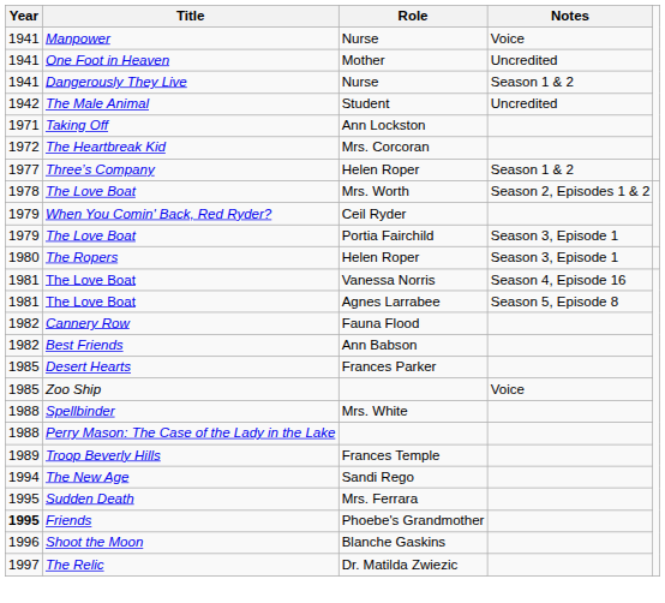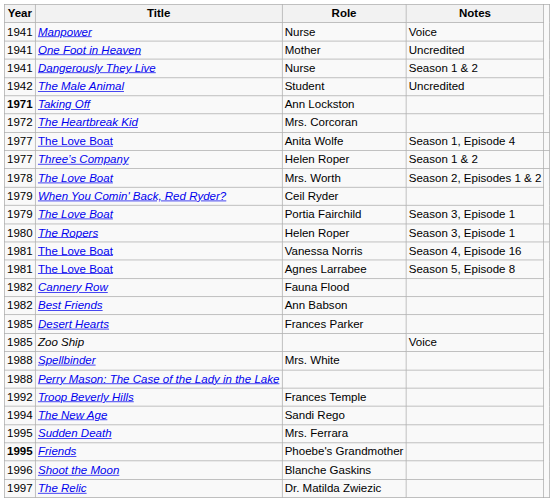 <table class="wikitable">
 <tr>
 <th>Year</th>
 <th>Title</th>
 <th>Role</th>
 <th>Notes</th>
 </tr>
 <tr>
 <td>1941</td>
 <td><em><a href='#'>Manpower</a></em></td>
 <td>Nurse</td>
 <td>Voice</td>
 </tr>
 <tr>
 <td>1941</td>
 <td><em><a href='#'>One Foot in Heaven</a></em></td>
 <td>Mother</td>
 <td>Uncredited</td>
 </tr>
 <tr>
 <td>1941</td>
 <td><em><a href='#'>Dangerously They Live</a></em></td>
 <td>Nurse</td>
 <td>Season 1 & 2</td>
 </tr>
 <tr>
 <td>1942</td>
 <td><em><a href='#'>The Male Animal</a></em></td>
 <td>Student</td>
 <td>Uncredited</td>
 </tr>
 <tr>
-<td>1971</td>
+<td><strong>1971</strong></td>
 <td><em><a href='#'>Taking Off</a></em></td>
 <td>Ann Lockston</td>
 <td></td>
 </tr>
 <tr>
 <td>1972</td>
 <td><em><a href='#'>The Heartbreak Kid</a></em></td>
 <td>Mrs. Corcoran</td>
+<td></td>
+</tr>
+<tr>
+<td>1977</td>
+<td><a href='#'>The Love Boat</a></td>
+<td>Anita Wolfe</td>
+<td>Season 1, Episode 4</td>
 <td></td>
 </tr>
 <tr>
 <td>1977</td>
 <td><em><a href='#'>Three’s Company</a></em></td>
 <td>Helen Roper</td>
 <td>Season 1 & 2</td>
 <td></td>
 </tr>
 <tr>
 <td>1978</td>
 <td><em><a href='#'>The Love Boat</a></em></td>
 <td>Mrs. Worth</td>
 <td>Season 2, Episodes 1 & 2</td>
 </tr>
 <tr>
 <td>1979</td>
 <td><em><a href='#'>When You Comin' Back, Red Ryder?</a></em></td>
 <td>Ceil Ryder</td>
 <td></td>
 </tr>
 <tr>
 <td>1979</td>
 <td><em><a href='#'>The Love Boat</a></em></td>
 <td>Portia Fairchild</td>
 <td Season 3: episodes 1 & 2>Season 3, Episode 1</td>
 </tr>
 <tr>
 <td>1980</td>
 <td><em><a href='#'>The Ropers</a></em></td>
 <td>Helen Roper</td>
 <td Season 3: episodes 1 & 2>Season 3, Episode 1</td>
 <td></td>
 </tr>
 <tr>
 <td>1981</td>
 <td><a href='#'>The Love Boat</a></td>
 <td>Vanessa Norris</td>
 <td>Season 4, Episode 16</td>
 </tr>
 <tr>
 <td>1981</td>
 <td><a href='#'>The Love Boat</a></td>
 <td>Agnes Larrabee</td>
 <td>Season 5, Episode 8</td>
 </tr>
 <tr>
 <td>1982</td>
 <td><em><a href='#'>Cannery Row</a></em></td>
 <td>Fauna Flood</td>
 <td></td>
 </tr>
 <tr>
 <td>1982</td>
 <td><em><a href='#'>Best Friends</a></em></td>
 <td>Ann Babson</td>
 <td></td>
 </tr>
 <tr>
 <td>1985</td>
 <td><em><a href='#'>Desert Hearts</a></em></td>
 <td>Frances Parker</td>
 <td></td>
 </tr>
 <tr>
 <td>1985</td>
 <td><em>Zoo Ship</em></td>
 <td></td>
 <td>Voice</td>
 </tr>
 <tr>
 <td>1988</td>
 <td><em><a href='#'>Spellbinder</a></em></td>
 <td>Mrs. White</td>
 <td></td>
 </tr>
 <tr>
 <td>1988</td>
 <td><em><a href='#'>Perry Mason: The Case of the Lady in the Lake</a></em></td>
 <td></td>
 <td></td>
 </tr>
 <tr>
-<td>1989</td>
+<td>1992</td>
 <td><em><a href='#'>Troop Beverly Hills</a></em></td>
 <td>Frances Temple</td>
 <td></td>
 </tr>
 <tr>
 <td>1994</td>
 <td><em><a href='#'>The New Age</a></em></td>
 <td>Sandi Rego</td>
 <td></td>
 </tr>
 <tr>
 <td>1995</td>
 <td><em><a href='#'>Sudden Death</a></em></td>
 <td>Mrs. Ferrara</td>
 <td></td>
 </tr>
 <tr>
 <td><strong>1995</strong></td>
 <td><em><a href='#'>Friends</a></em></td>
 <td>Phoebe's Grandmother</td>
 <td></td>
 </tr>
 <tr>
 <td>1996</td>
 <td><em><a href='#'>Shoot the Moon</a></em></td>
 <td>Blanche Gaskins</td>
 <td></td>
 </tr>
 <tr>
 <td>1997</td>
 <td><em><a href='#'>The Relic</a></em></td>
 <td>Dr. Matilda Zwiezic</td>
 <td></td>
 </tr>
 </table>
